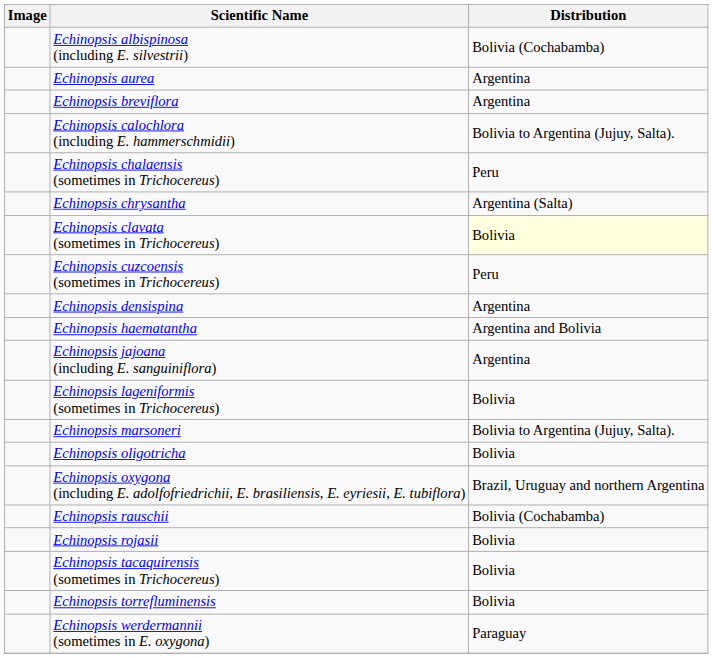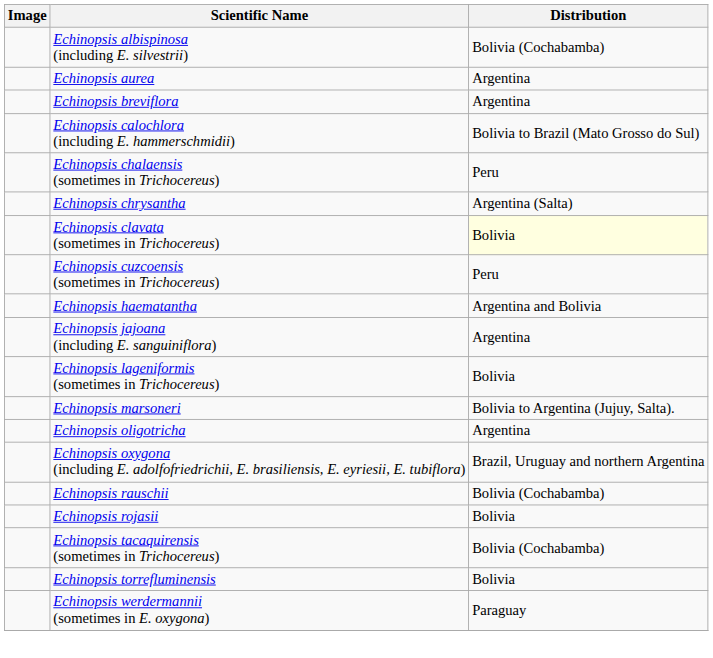 <table class="wikitable">
 <tr>
 <th>Image</th>
 <th>Scientific Name</th>
 <th>Distribution</th>
 </tr>
 <tr>
 <td></td>
 <td><em><a href='#'>Echinopsis albispinosa</a></em> <br>(including <em>E. silvestrii</em>)</td>
 <td>Bolivia (Cochabamba)</td>
 </tr>
 <tr>
 <td></td>
 <td><em><a href='#'>Echinopsis aurea</a></em> </td>
 <td>Argentina</td>
 </tr>
 <tr>
 <td></td>
 <td><em><a href='#'>Echinopsis breviflora</a></em> </td>
 <td>Argentina</td>
 </tr>
 <tr>
 <td></td>
 <td><em><a href='#'>Echinopsis calochlora</a></em> <br>(including <em>E. hammerschmidii</em>)</td>
-<td>Bolivia to Argentina (Jujuy, Salta).</td>
+<td>Bolivia to Brazil (Mato Grosso do Sul)</td>
 </tr>
 <tr>
 <td></td>
 <td><em><a href='#'>Echinopsis chalaensis</a></em> <br>(sometimes in <em>Trichocereus</em>)</td>
 <td>Peru</td>
 </tr>
 <tr>
 <td></td>
 <td><em><a href='#'>Echinopsis chrysantha</a></em> </td>
 <td>Argentina (Salta)</td>
 </tr>
 <tr>
 <td></td>
 <td><em><a href='#'>Echinopsis clavata</a></em> <br>(sometimes in <em>Trichocereus</em>)</td>
 <td style="background: lightyellow;">Bolivia</td>
 </tr>
 <tr>
 <td></td>
 <td><em><a href='#'>Echinopsis cuzcoensis</a></em> <br>(sometimes in <em>Trichocereus</em>)</td>
 <td>Peru</td>
-</tr>
-<tr>
-<td></td>
-<td><em><a href='#'>Echinopsis densispina</a></em> </td>
-<td>Argentina</td>
 </tr>
 <tr>
 <td></td>
 <td><em><a href='#'>Echinopsis haematantha</a></em> </td>
 <td>Argentina and Bolivia</td>
 </tr>
 <tr>
 <td></td>
 <td><em><a href='#'>Echinopsis jajoana</a></em> <br>(including <em>E. sanguiniflora</em>)</td>
 <td>Argentina</td>
 </tr>
 <tr>
 <td></td>
 <td><em><a href='#'>Echinopsis lageniformis</a></em> <br>(sometimes in <em>Trichocereus</em>)</td>
 <td>Bolivia</td>
 </tr>
 <tr>
 <td></td>
 <td><em><a href='#'>Echinopsis marsoneri</a></em> </td>
 <td>Bolivia to Argentina (Jujuy, Salta).</td>
 </tr>
 <tr>
 <td></td>
 <td><em><a href='#'>Echinopsis oligotricha</a></em> </td>
-<td>Bolivia</td>
+<td>Argentina</td>
 </tr>
 <tr>
 <td></td>
 <td><em><a href='#'>Echinopsis oxygona</a></em> <br>(including <em>E. adolfofriedrichii, E. brasiliensis, E. eyriesii, E. tubiflora</em>)</td>
 <td>Brazil, Uruguay and northern Argentina</td>
 </tr>
 <tr>
 <td></td>
 <td><em><a href='#'>Echinopsis rauschii</a></em> </td>
 <td>Bolivia (Cochabamba)</td>
 </tr>
 <tr>
 <td></td>
 <td><em><a href='#'>Echinopsis rojasii</a></em> </td>
 <td>Bolivia</td>
 </tr>
 <tr>
 <td></td>
 <td><em><a href='#'>Echinopsis tacaquirensis</a></em> <br>(sometimes in <em>Trichocereus</em>)</td>
-<td>Bolivia</td>
+<td>Bolivia (Cochabamba)</td>
 </tr>
 <tr>
 <td></td>
 <td><em><a href='#'>Echinopsis torrefluminensis</a></em> </td>
 <td>Bolivia</td>
 </tr>
 <tr>
 <td></td>
 <td><em><a href='#'>Echinopsis werdermannii</a></em> <br>(sometimes in <em>E. oxygona</em>)</td>
 <td>Paraguay</td>
 </tr>
 <tr>
 </tr>
 </table>
